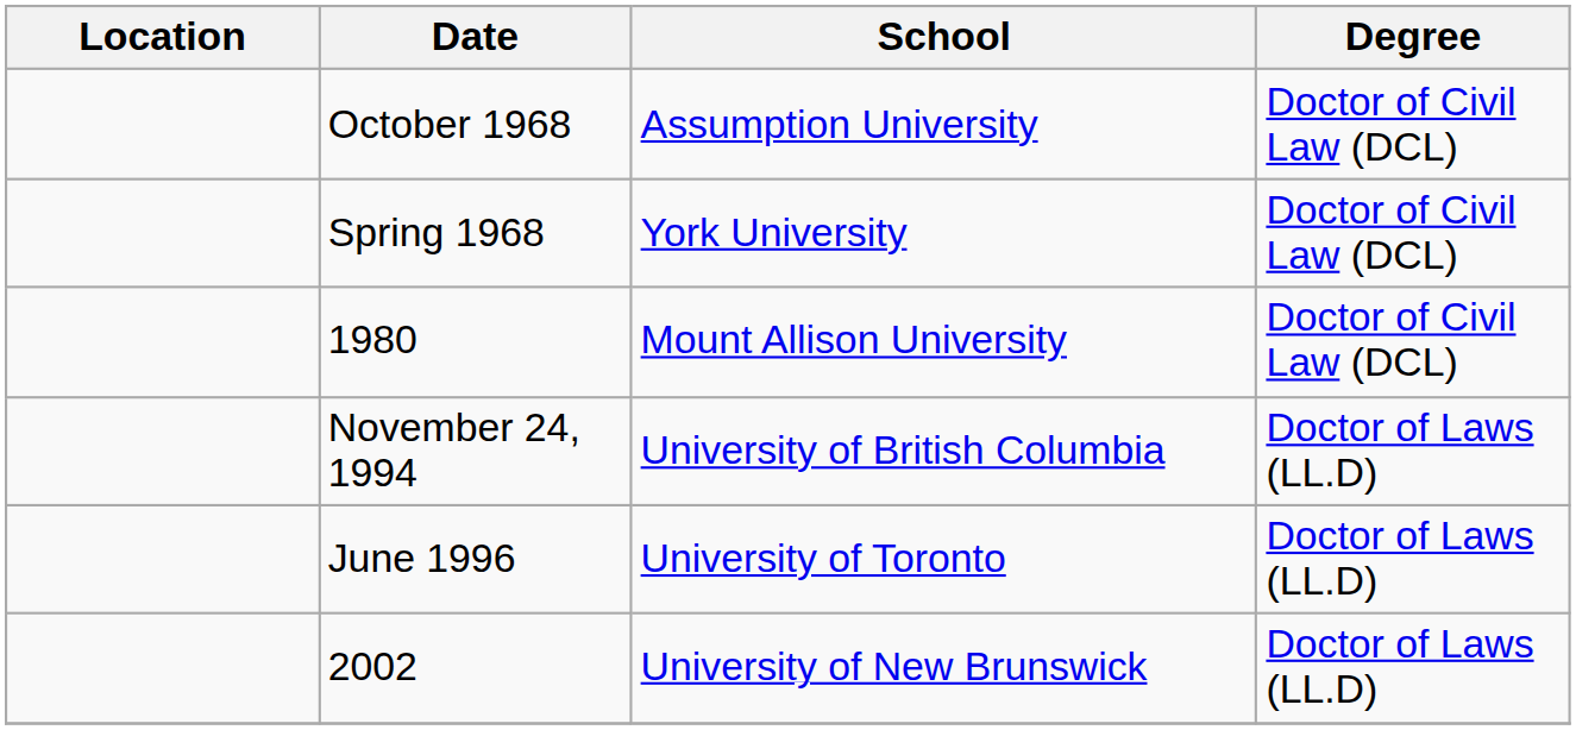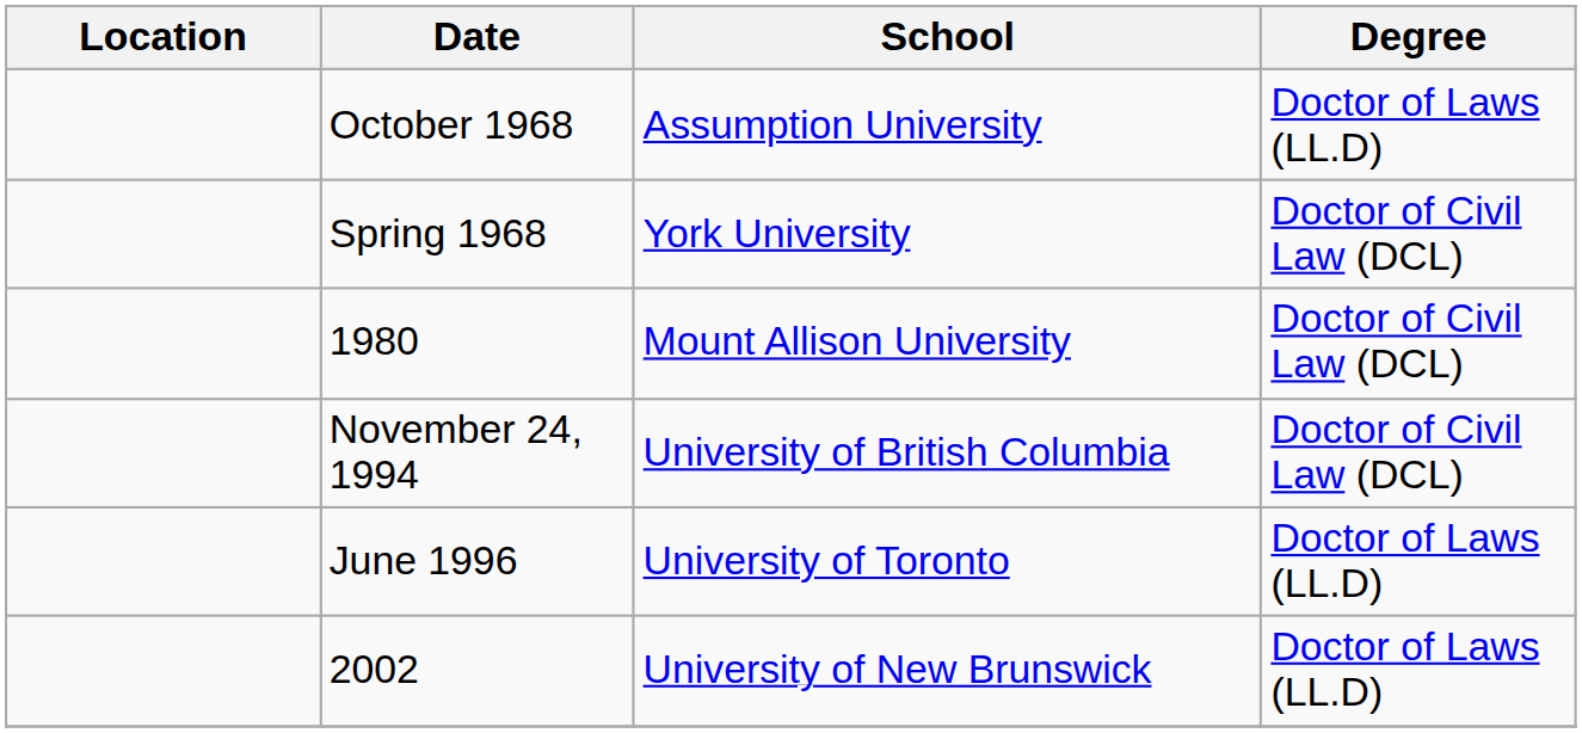 <table class="wikitable" style="width:100%;">
 <tr>
 <th style="width:20%;">Location</th>
 <th style="width:20%;">Date</th>
 <th style="width:40%;">School</th>
 <th style="width:20%;">Degree</th>
 </tr>
 <tr>
 <td></td>
 <td>October 1968</td>
 <td><a href='#'>Assumption University</a></td>
-<td><a href='#'>Doctor of Civil Law</a> (DCL)</td>
+<td><a href='#'>Doctor of Laws</a> (LL.D)</td>
 </tr>
 <tr>
 <td></td>
 <td>Spring 1968</td>
 <td><a href='#'>York University</a></td>
 <td><a href='#'>Doctor of Civil Law</a> (DCL)</td>
 </tr>
 <tr>
 <td></td>
 <td>1980</td>
 <td><a href='#'>Mount Allison University</a></td>
 <td><a href='#'>Doctor of Civil Law</a> (DCL)</td>
 </tr>
 <tr>
 <td></td>
 <td>November 24, 1994</td>
 <td><a href='#'>University of British Columbia</a></td>
-<td><a href='#'>Doctor of Laws</a> (LL.D)</td>
+<td><a href='#'>Doctor of Civil Law</a> (DCL)</td>
 </tr>
 <tr>
 <td></td>
 <td>June 1996</td>
 <td><a href='#'>University of Toronto</a></td>
 <td><a href='#'>Doctor of Laws</a> (LL.D)</td>
 </tr>
 <tr>
 <td></td>
 <td>2002</td>
 <td><a href='#'>University of New Brunswick</a></td>
 <td><a href='#'>Doctor of Laws</a> (LL.D)</td>
 </tr>
 <tr>
 </tr>
 </table>
